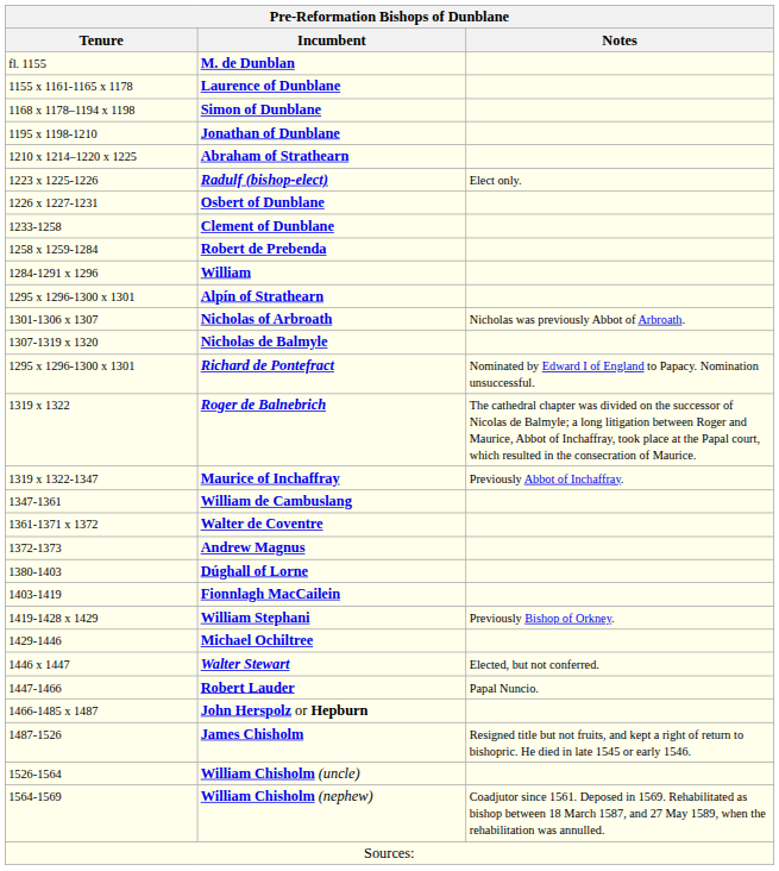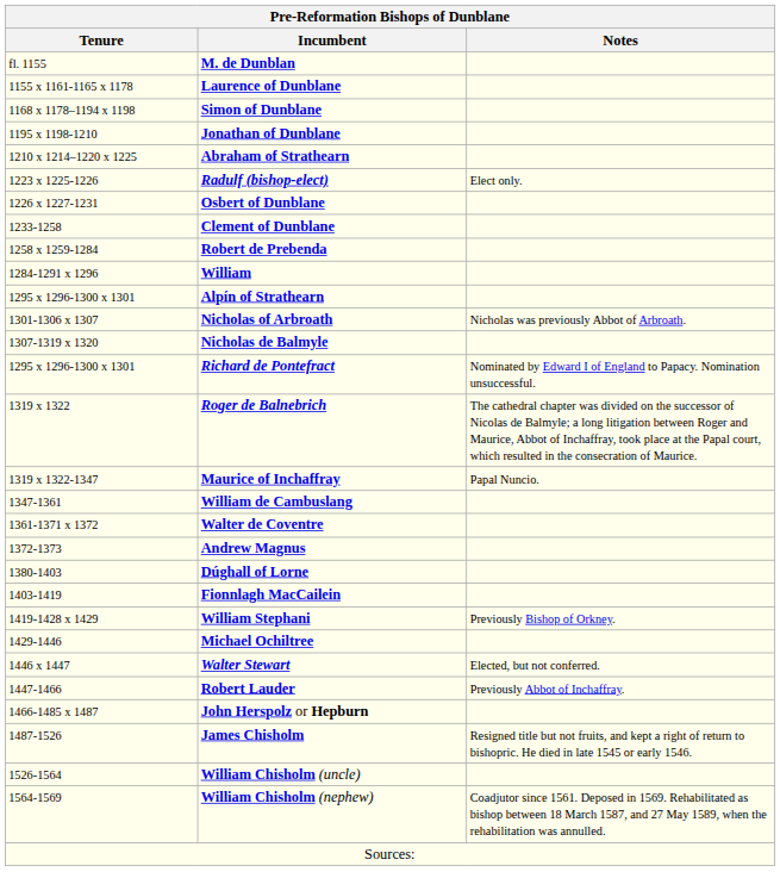 <table class="wikitable" style="width:95%;" border="1" cellpadding="2">
 <tr>
 <th colspan="4">Pre-Reformation Bishops of Dunblane</th>
 </tr>
 <tr align=center>
 <th width="25%">Tenure</th>
 <th width="35%">Incumbent</th>
 <th width="40%">Notes</th>
 </tr>
 <tr valign=top bgcolor="#ffffec">
 <td><small>fl. 1155</small></td>
 <td><strong><a href='#'>M. de Dunblan</a></strong></td>
 <td><small></small></td>
 </tr>
 <tr valign=top bgcolor="#ffffec">
 <td><small>1155 x 1161-1165 x 1178</small></td>
 <td><strong><a href='#'>Laurence of Dunblane</a></strong></td>
 <td><small></small></td>
 </tr>
 <tr valign=top bgcolor="#ffffec">
 <td><small>1168 x 1178–1194 x 1198</small></td>
 <td><strong><a href='#'>Simon of Dunblane</a></strong></td>
 <td><small></small></td>
 </tr>
 <tr valign=top bgcolor="#ffffec">
 <td><small>1195 x 1198-1210</small></td>
 <td><strong> <a href='#'>Jonathan of Dunblane</a></strong></td>
 <td><small></small></td>
 </tr>
 <tr valign=top bgcolor="#ffffec">
 <td><small>1210 x 1214–1220 x 1225</small></td>
 <td><strong><a href='#'>Abraham of Strathearn</a></strong></td>
 <td><small></small></td>
 </tr>
 <tr valign=top bgcolor="#ffffec">
 <td><small>1223 x 1225-1226</small></td>
 <td><strong><em><a href='#'>Radulf (bishop-elect)</a></em></strong></td>
 <td><small>Elect only. </small></td>
 </tr>
 <tr valign=top bgcolor="#ffffec">
 <td><small>1226 x 1227-1231</small></td>
 <td><strong><a href='#'>Osbert of Dunblane</a></strong></td>
 <td><small></small></td>
 </tr>
 <tr valign=top bgcolor="#ffffec">
 <td><small>1233-1258</small></td>
 <td><strong><a href='#'>Clement of Dunblane</a></strong></td>
 <td><small></small></td>
 </tr>
 <tr valign=top bgcolor="#ffffec">
 <td><small>1258 x 1259-1284</small></td>
 <td><strong><a href='#'>Robert de Prebenda</a></strong></td>
 <td><small></small></td>
 </tr>
 <tr valign=top bgcolor="#ffffec">
 <td><small>1284-1291 x 1296</small></td>
 <td><strong><a href='#'>William</a></strong></td>
 <td><small></small></td>
 </tr>
 <tr valign=top bgcolor="#ffffec">
 <td><small>1295 x 1296-1300 x 1301</small></td>
 <td><strong><a href='#'>Alpín of Strathearn</a></strong></td>
 <td><small></small></td>
 </tr>
 <tr valign=top bgcolor="#ffffec">
 <td><small>1301-1306 x 1307</small></td>
 <td><strong><a href='#'>Nicholas of Arbroath</a></strong></td>
 <td><small>Nicholas was previously Abbot of <a href='#'>Arbroath</a>.</small></td>
 </tr>
 <tr valign=top bgcolor="#ffffec">
 <td><small>1307-1319 x 1320</small></td>
 <td><strong><a href='#'>Nicholas de Balmyle</a></strong></td>
 <td><small></small></td>
 </tr>
 <tr valign=top bgcolor="#ffffec">
 <td><small>1295 x 1296-1300 x 1301</small></td>
 <td><strong><em><a href='#'>Richard de Pontefract</a></em></strong></td>
 <td><small>Nominated by <a href='#'>Edward I of England</a> to Papacy. Nomination unsuccessful.</small></td>
 </tr>
 <tr valign=top bgcolor="#ffffec">
 <td><small>1319 x 1322</small></td>
 <td><strong><em><a href='#'>Roger de Balnebrich</a></em></strong></td>
 <td><small>The cathedral chapter was divided on the successor of Nicolas de Balmyle; a long litigation between Roger and Maurice, Abbot of Inchaffray, took place at the Papal court, which resulted in the consecration of Maurice. </small></td>
 </tr>
 <tr valign=top bgcolor="#ffffec">
 <td><small>1319 x 1322-1347</small></td>
 <td><strong><a href='#'>Maurice of Inchaffray</a></strong></td>
-<td><small>Previously <a href='#'>Abbot of Inchaffray</a>.</small></td>
+<td><small>Papal Nuncio.</small></td>
 </tr>
 <tr valign=top bgcolor="#ffffec">
 <td><small>1347-1361</small></td>
 <td><strong><a href='#'>William de Cambuslang</a></strong></td>
 <td><small></small></td>
 </tr>
 <tr valign=top bgcolor="#ffffec">
 <td><small>1361-1371 x 1372</small></td>
 <td><strong><a href='#'>Walter de Coventre</a></strong></td>
 <td><small></small></td>
 </tr>
 <tr valign=top bgcolor="#ffffec">
 <td><small>1372-1373</small></td>
 <td><strong><a href='#'>Andrew Magnus</a></strong></td>
 <td><small></small></td>
 </tr>
 <tr valign=top bgcolor="#ffffec">
 <td><small>1380-1403</small></td>
 <td><strong><a href='#'>Dúghall of Lorne</a></strong></td>
 <td><small></small></td>
 </tr>
 <tr valign=top bgcolor="#ffffec">
 <td><small>1403-1419</small></td>
 <td><strong><a href='#'>Fionnlagh MacCailein</a></strong></td>
 <td><small></small></td>
 </tr>
 <tr valign=top bgcolor="#ffffec">
 <td><small>1419-1428 x 1429</small></td>
 <td><strong><a href='#'>William Stephani</a></strong></td>
 <td><small>Previously <a href='#'>Bishop of Orkney</a>.</small></td>
 </tr>
 <tr valign=top bgcolor="#ffffec">
 <td><small>1429-1446</small></td>
 <td><strong><a href='#'>Michael Ochiltree</a></strong></td>
 <td><small></small></td>
 </tr>
 <tr valign=top bgcolor="#ffffec">
 <td><small>1446 x 1447</small></td>
 <td><strong><em><a href='#'>Walter Stewart</a></em></strong></td>
 <td><small>Elected, but not conferred.</small></td>
 </tr>
 <tr valign=top bgcolor="#ffffec">
 <td><small>1447-1466</small></td>
 <td><strong><a href='#'>Robert Lauder</a></strong></td>
-<td><small>Papal Nuncio.</small></td>
+<td><small>Previously <a href='#'>Abbot of Inchaffray</a>.</small></td>
 </tr>
 <tr valign=top bgcolor="#ffffec">
 <td><small>1466-1485 x 1487</small></td>
 <td><strong><a href='#'>John Herspolz</a></strong> or <strong>Hepburn</strong></td>
 <td><small></small></td>
 </tr>
 <tr valign=top bgcolor="#ffffec">
 <td><small>1487-1526</small></td>
 <td><strong><a href='#'>James Chisholm</a></strong></td>
 <td><small>Resigned title but not fruits, and kept a right of return to bishopric. He died in late 1545 or early 1546.</small></td>
 </tr>
 <tr valign=top bgcolor="#ffffec">
 <td><small>1526-1564</small></td>
 <td><strong><a href='#'>William Chisholm</a></strong> <em>(uncle)</em></td>
 <td><small></small></td>
 </tr>
 <tr valign=top bgcolor="#ffffec">
 <td><small>1564-1569</small></td>
 <td><strong><a href='#'>William Chisholm</a></strong> <em>(nephew)</em></td>
 <td><small>Coadjutor since 1561. Deposed in 1569. Rehabilitated as bishop between 18 March 1587, and 27 May 1589, when the rehabilitation was annulled.</small></td>
 </tr>
 <tr valign=top bgcolor="#ffffec">
 <td align=center colspan=3>Sources:</td>
 </tr>
 </table>
